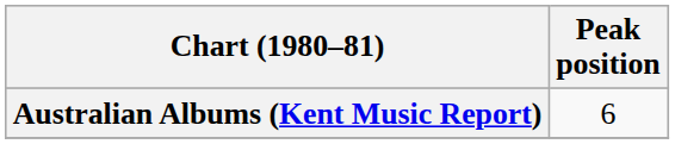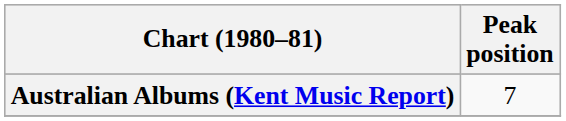 <table class="wikitable sortable plainrowheaders" style="text-align:center">
 <tr>
 <th scope="col">Chart (1980–81)</th>
 <th scope="col">Peak<br> position</th>
 </tr>
 <tr>
 <th scope="row">Australian Albums (<a href='#'>Kent Music Report</a>)</th>
-<td>6</td>
+<td>7</td>
 </tr>
 <tr>
 </tr>
 <tr>
 </tr>
 <tr>
 </tr>
 <tr>
 </tr>
 <tr>
 </tr>
 <tr>
 </tr>
 <tr>
 </tr>
 <tr>
 </tr>
 <tr>
 </tr>
 </table>
